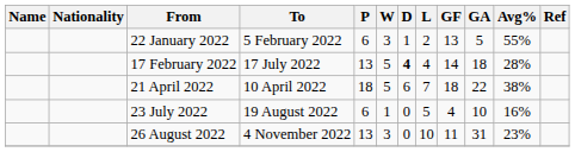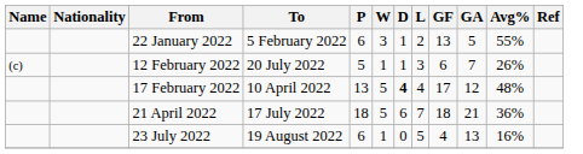 <table class="wikitable sortable">
 <tr>
 <th>Name</th>
 <th>Nationality</th>
 <th>From</th>
 <th class="unsortable">To</th>
 <th>P</th>
 <th>W</th>
 <th>D</th>
 <th>L</th>
 <th>GF</th>
 <th>GA</th>
 <th>Avg%</th>
 <th>Ref</th>
 </tr>
 <tr>
 <td align=left></td>
 <td></td>
 <td align=left>22 January 2022</td>
 <td align=left>5 February 2022</td>
 <td align=center>6</td>
 <td align=center>3</td>
 <td align=center>1</td>
 <td align=center>2</td>
 <td align=center>13</td>
 <td align=center>5</td>
 <td align=center>55%</td>
 <td align=center></td>
 </tr>
 <tr>
+<td align=left> <small>(c)</small></td>
+<td></td>
+<td align=left>12 February 2022</td>
+<td align=left>20 July 2022</td>
+<td align=center>5</td>
+<td align=center>1</td>
+<td align=center>1</td>
+<td align=center>3</td>
+<td align=center>6</td>
+<td align=center>7</td>
+<td align=center>26%</td>
+<td align=center></td>
+</tr>
+<tr>
 <td align=left></td>
 <td></td>
 <td align=left>17 February 2022</td>
-<td align=left>17 July 2022</td>
+<td align=left>10 April 2022</td>
 <td align=center>13</td>
 <td align=center>5</td>
 <td align=center><strong>4</strong></td>
 <td align=center>4</td>
-<td align=center>14</td>
-<td align=center>18</td>
-<td align=center>28%</td>
+<td align=center>17</td>
+<td align=center>12</td>
+<td align=center>48%</td>
 <td align=center></td>
 </tr>
 <tr>
 <td align=left></td>
 <td></td>
 <td align=left>21 April 2022</td>
-<td align=left>10 April 2022</td>
+<td align=left>17 July 2022</td>
 <td align=center>18</td>
 <td align=center>5</td>
 <td align=center>6</td>
 <td align=center>7</td>
 <td align=center>18</td>
-<td align=center>22</td>
-<td align=center>38%</td>
+<td align=center>21</td>
+<td align=center>36%</td>
 <td align=center></td>
 </tr>
 <tr>
 <td align=left></td>
 <td></td>
 <td align=left>23 July 2022</td>
 <td align=left>19 August 2022</td>
 <td align=center>6</td>
 <td align=center>1</td>
 <td align=center>0</td>
 <td align=center>5</td>
 <td align=center>4</td>
-<td align=center>10</td>
+<td align=center>13</td>
 <td align=center>16%</td>
-<td align=center></td>
-</tr>
-<tr>
-<td align=left></td>
-<td></td>
-<td align=left>26 August 2022</td>
-<td align=left>4 November 2022</td>
-<td align=center>13</td>
-<td align=center>3</td>
-<td align=center>0</td>
-<td align=center>10</td>
-<td align=center>11</td>
-<td align=center>31</td>
-<td align=center>23%</td>
 <td align=center></td>
 </tr>
 <tr>
 </tr>
 </table>
